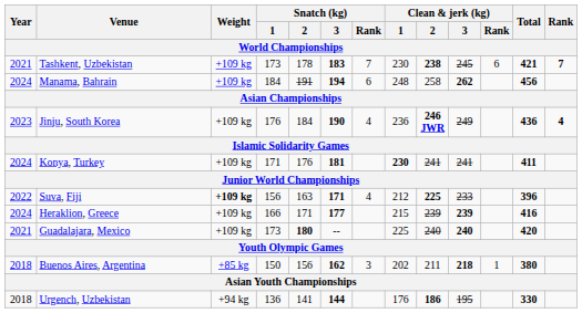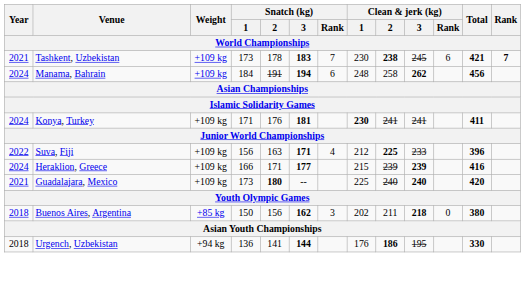 <table class="wikitable" style="text-align:center;">
 <tr>
 <th rowspan=2 width=40>Year</th>
 <th rowspan=2 width=250>Venue</th>
 <th rowspan=2 width=60>Weight</th>
 <th colspan=4>Snatch (kg)</th>
 <th colspan=4>Clean & jerk (kg)</th>
 <th rowspan=2 width=40>Total</th>
 <th rowspan=2 width=40>Rank</th>
 </tr>
 <tr>
 <th width=40>1</th>
 <th width=40>2</th>
 <th width=40>3</th>
 <th width=40>Rank</th>
 <th width=40>1</th>
 <th width=40>2</th>
 <th width=40>3</th>
 <th width=40>Rank</th>
 </tr>
 <tr>
 <th colspan=13><a href='#'>World Championships</a></th>
 </tr>
 <tr>
 <td><a href='#'>2021</a></td>
 <td align=left> <a href='#'>Tashkent</a>, <a href='#'>Uzbekistan</a></td>
 <td><a href='#'>+109 kg</a></td>
 <td>173</td>
 <td>178</td>
 <td><strong>183</strong></td>
 <td>7</td>
 <td>230</td>
 <td><strong>238</strong></td>
 <td><s>245</s></td>
 <td>6</td>
 <td><strong>421</strong></td>
 <td><strong>7</strong></td>
 </tr>
 <tr>
 <td><a href='#'>2024</a></td>
 <td align=left> <a href='#'>Manama</a>, <a href='#'>Bahrain</a></td>
 <td><a href='#'>+109 kg</a></td>
 <td>184</td>
 <td><s>191</s></td>
 <td><strong>194</strong></td>
 <td>6</td>
 <td>248</td>
 <td>258</td>
 <td><strong>262</strong></td>
 <td></td>
 <td><strong>456</strong></td>
 <td></td>
 </tr>
 <tr>
 <th colspan=13><a href='#'>Asian Championships</a></th>
 </tr>
 <tr>
-<td><a href='#'>2023</a></td>
-<td align=left> <a href='#'>Jinju</a>, <a href='#'>South Korea</a></td>
-<td>+109 kg</td>
-<td>176</td>
-<td>184</td>
-<td><strong>190</strong></td>
-<td>4</td>
-<td>236</td>
-<td><strong>246 <a href='#'>JWR</a></strong></td>
-<td><s>249</s></td>
-<td></td>
-<td><strong>436</strong></td>
-<td><strong>4</strong></td>
-</tr>
-<tr>
 <th colspan=13><a href='#'>Islamic Solidarity Games</a></th>
 </tr>
 <tr>
 <td><a href='#'>2024</a></td>
 <td align=left> <a href='#'>Konya</a>, <a href='#'>Turkey</a></td>
 <td>+109 kg</td>
 <td>171</td>
 <td>176</td>
 <td><strong>181</strong></td>
 <td></td>
 <td><strong>230</strong></td>
 <td><s>241</s></td>
 <td><s>241</s></td>
 <td></td>
 <td><strong>411</strong></td>
 <td></td>
 </tr>
 <tr>
 <th colspan=13><a href='#'>Junior World Championships</a></th>
 </tr>
 <tr>
 <td><a href='#'>2022</a></td>
 <td align=left> <a href='#'>Suva</a>, <a href='#'>Fiji</a></td>
-<td><strong>+109 kg</strong></td>
+<td>+109 kg</td>
 <td>156</td>
 <td>163</td>
 <td><strong>171</strong></td>
 <td>4</td>
 <td>212</td>
 <td><strong>225</strong></td>
 <td><s>233</s></td>
 <td></td>
 <td><strong>396</strong></td>
 <td></td>
 </tr>
 <tr>
 <td><a href='#'>2024</a></td>
 <td align=left> <a href='#'>Heraklion</a>, <a href='#'>Greece</a></td>
 <td>+109 kg</td>
 <td>166</td>
 <td>171</td>
 <td><strong>177</strong></td>
 <td></td>
 <td>215</td>
 <td><s>239</s></td>
 <td><strong>239</strong></td>
 <td></td>
 <td><strong>416</strong></td>
 <td></td>
 </tr>
 <tr>
 <td><a href='#'>2021</a></td>
 <td align=left> <a href='#'>Guadalajara</a>, <a href='#'>Mexico</a></td>
 <td>+109 kg</td>
 <td>173</td>
 <td><strong>180</strong></td>
 <td>--</td>
 <td></td>
 <td>225</td>
 <td><s>240</s></td>
 <td><strong>240</strong></td>
 <td></td>
 <td><strong>420</strong></td>
 <td></td>
 </tr>
 <tr>
 <th colspan=13><a href='#'>Youth Olympic Games</a></th>
 </tr>
 <tr>
 <td><a href='#'>2018</a></td>
 <td align=left> <a href='#'>Buenos Aires</a>, <a href='#'>Argentina</a></td>
 <td><a href='#'>+85 kg</a></td>
 <td>150</td>
 <td>156</td>
 <td><strong>162</strong></td>
 <td>3</td>
 <td>202</td>
 <td>211</td>
 <td><strong>218</strong></td>
-<td>1</td>
+<td>0</td>
 <td><strong>380</strong></td>
 <td><strong></strong></td>
 </tr>
 <tr>
 <th colspan=13>Asian Youth Championships</th>
 </tr>
 <tr>
 <td>2018</td>
 <td align=left> <a href='#'>Urgench</a>, <a href='#'>Uzbekistan</a></td>
 <td>+94 kg</td>
 <td>136</td>
 <td>141</td>
 <td><strong>144</strong></td>
 <td><strong></strong></td>
 <td>176</td>
 <td><strong>186</strong></td>
 <td><s>195</s></td>
 <td><strong></strong></td>
 <td><strong>330</strong></td>
 <td><strong></strong></td>
 </tr>
 </table>
